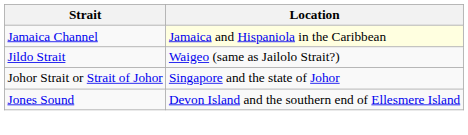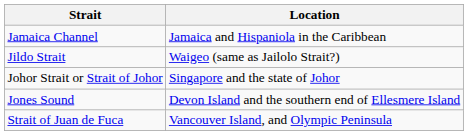 <table class="wikitable sortable">
 <tr>
 <th>Strait</th>
 <th>Location</th>
 </tr>
 <tr>
 <td><a href='#'>Jamaica Channel</a></td>
-<td style="background: lightyellow;"><a href='#'>Jamaica</a> and <a href='#'>Hispaniola</a> in the Caribbean</td>
+<td><a href='#'>Jamaica</a> and <a href='#'>Hispaniola</a> in the Caribbean</td>
 </tr>
 <tr>
 <td><a href='#'>Jildo Strait</a></td>
 <td><a href='#'>Waigeo</a> (same as Jailolo Strait?)</td>
 </tr>
 <tr>
 <td>Johor Strait or <a href='#'>Strait of Johor</a></td>
 <td><a href='#'>Singapore</a> and the state of <a href='#'>Johor</a></td>
 </tr>
 <tr>
 <td><a href='#'>Jones Sound</a></td>
 <td><a href='#'>Devon Island</a> and the southern end of <a href='#'>Ellesmere Island</a></td>
 </tr>
+<tr>
+<td><a href='#'>Strait of Juan de Fuca</a></td>
+<td><a href='#'>Vancouver Island</a>, and <a href='#'>Olympic Peninsula</a></td>
+</tr>
 </table>
